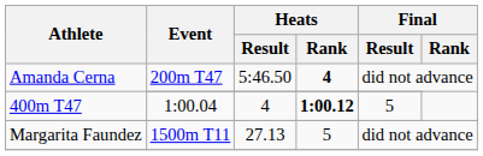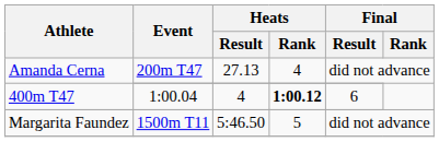 <table class=wikitable style="font-size:90%">
 <tr>
 <th rowspan="2">Athlete</th>
 <th rowspan="2">Event</th>
 <th colspan="2">Heats</th>
 <th colspan="2">Final</th>
 </tr>
 <tr>
 <th>Result</th>
 <th>Rank</th>
 <th>Result</th>
 <th>Rank</th>
 </tr>
 <tr align=center>
 <td rowspan="2" align=left><a href='#'>Amanda Cerna</a></td>
 <td align=left><a href='#'>200m T47</a></td>
-<td>5:46.50</td>
-<td><strong>4</strong></td>
+<td>27.13</td>
+<td>4</td>
 <td colspan="2">did not advance</td>
 </tr>
 <tr>
 </tr>
 <tr align=center>
 <td align=left><a href='#'>400m T47</a></td>
 <td>1:00.04</td>
 <td>4</td>
 <td><strong>1:00.12</strong></td>
-<td>5</td>
+<td>6</td>
 </tr>
 <tr>
 </tr>
 <tr align=center>
 <td align=left>Margarita Faundez</td>
 <td align=left><a href='#'>1500m T11</a></td>
-<td>27.13</td>
+<td>5:46.50</td>
 <td>5</td>
 <td colspan="2">did not advance</td>
 </tr>
 <tr>
 </tr>
 </table>
